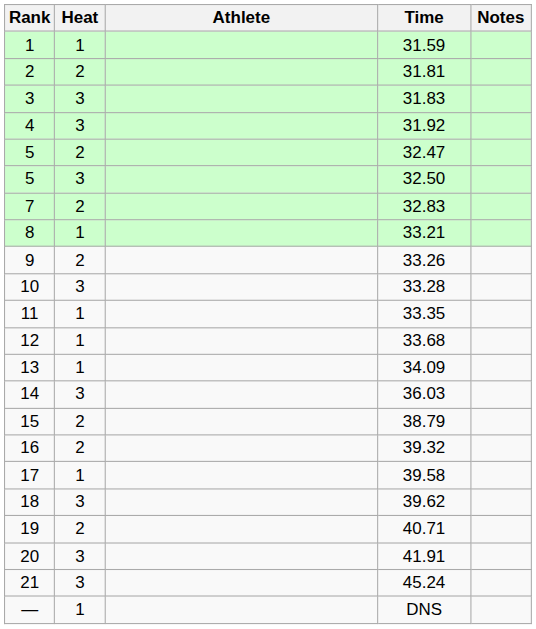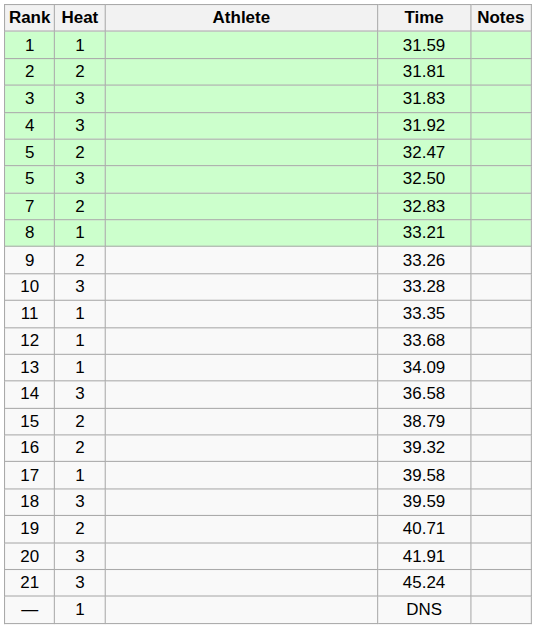 <table class="wikitable" style="text-align:center">
 <tr>
 <th width=40>Rank</th>
 <th width=40>Heat</th>
 <th width=250>Athlete</th>
 <th width=80>Time</th>
 <th width=50>Notes</th>
 </tr>
 <tr bgcolor=ccffcc>
 <td>1</td>
 <td>1</td>
 <td align=left></td>
 <td>31.59</td>
 <td></td>
 </tr>
 <tr bgcolor=ccffcc>
 <td>2</td>
 <td>2</td>
 <td align=left></td>
 <td>31.81</td>
 <td></td>
 </tr>
 <tr bgcolor=ccffcc>
 <td>3</td>
 <td>3</td>
 <td align=left></td>
 <td>31.83</td>
 <td></td>
 </tr>
 <tr bgcolor=ccffcc>
 <td>4</td>
 <td>3</td>
 <td align=left></td>
 <td>31.92</td>
 <td></td>
 </tr>
 <tr bgcolor=ccffcc>
 <td>5</td>
 <td>2</td>
 <td align=left></td>
 <td>32.47</td>
 <td></td>
 </tr>
 <tr bgcolor=ccffcc>
 <td>5</td>
 <td>3</td>
 <td align=left></td>
 <td>32.50</td>
 <td></td>
 </tr>
 <tr bgcolor=ccffcc>
 <td>7</td>
 <td>2</td>
 <td align=left></td>
 <td>32.83</td>
 <td></td>
 </tr>
 <tr bgcolor=ccffcc>
 <td>8</td>
 <td>1</td>
 <td align=left></td>
 <td>33.21</td>
 <td></td>
 </tr>
 <tr>
 <td>9</td>
 <td>2</td>
 <td align=left></td>
 <td>33.26</td>
 <td></td>
 </tr>
 <tr>
 <td>10</td>
 <td>3</td>
 <td align=left></td>
 <td>33.28</td>
 <td></td>
 </tr>
 <tr>
 <td>11</td>
 <td>1</td>
 <td align=left></td>
 <td>33.35</td>
 <td></td>
 </tr>
 <tr>
 <td>12</td>
 <td>1</td>
 <td align=left></td>
 <td>33.68</td>
 <td></td>
 </tr>
 <tr>
 <td>13</td>
 <td>1</td>
 <td align=left></td>
 <td>34.09</td>
 <td></td>
 </tr>
 <tr>
 <td>14</td>
 <td>3</td>
 <td align=left></td>
-<td>36.03</td>
+<td>36.58</td>
 <td></td>
 </tr>
 <tr>
 <td>15</td>
 <td>2</td>
 <td align=left></td>
 <td>38.79</td>
 <td></td>
 </tr>
 <tr>
 <td>16</td>
 <td>2</td>
 <td align=left></td>
 <td>39.32</td>
 <td></td>
 </tr>
 <tr>
 <td>17</td>
 <td>1</td>
 <td align=left></td>
 <td>39.58</td>
 <td></td>
 </tr>
 <tr>
 <td>18</td>
 <td>3</td>
 <td align=left></td>
-<td>39.62</td>
+<td>39.59</td>
 <td></td>
 </tr>
 <tr>
 <td>19</td>
 <td>2</td>
 <td align=left></td>
 <td>40.71</td>
 <td></td>
 </tr>
 <tr>
 <td>20</td>
 <td>3</td>
 <td align=left></td>
 <td>41.91</td>
 <td></td>
 </tr>
 <tr>
 <td>21</td>
 <td>3</td>
 <td align=left></td>
 <td>45.24</td>
 <td></td>
 </tr>
 <tr>
 <td>—</td>
 <td>1</td>
 <td align=left></td>
 <td>DNS</td>
 <td></td>
 </tr>
 </table>
